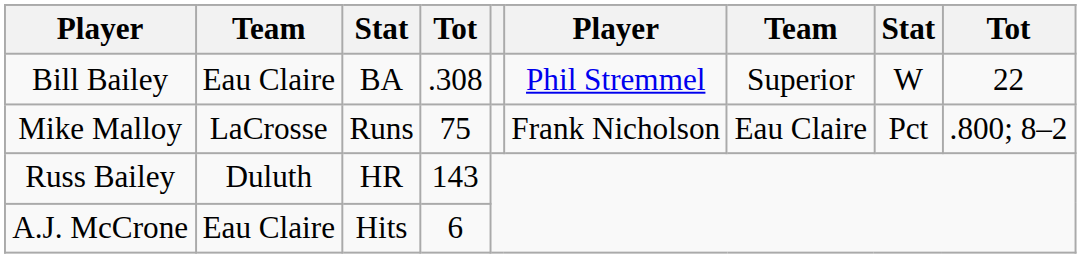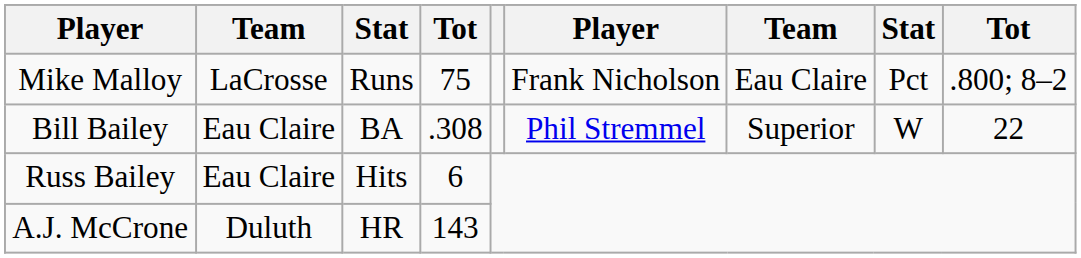 <table class="wikitable">
 <tr>
 <th>Player</th>
 <th>Team</th>
 <th>Stat</th>
 <th>Tot</th>
 <th></th>
 <th>Player</th>
 <th>Team</th>
 <th>Stat</th>
 <th>Tot</th>
 </tr>
 <tr align=center>
+<td>Mike Malloy</td>
+<td>LaCrosse</td>
+<td>Runs</td>
+<td>75</td>
+<td></td>
+<td>Frank Nicholson</td>
+<td>Eau Claire</td>
+<td>Pct</td>
+<td>.800; 8–2</td>
+</tr>
+<tr align=center>
 <td>Bill Bailey</td>
 <td>Eau Claire</td>
 <td>BA</td>
 <td>.308</td>
 <td></td>
 <td><a href='#'>Phil Stremmel</a></td>
 <td>Superior</td>
 <td>W</td>
 <td>22</td>
 </tr>
 <tr align=center>
-<td>Mike Malloy</td>
-<td>LaCrosse</td>
-<td>Runs</td>
-<td>75</td>
-<td></td>
-<td>Frank Nicholson</td>
+<td>Russ Bailey</td>
 <td>Eau Claire</td>
-<td>Pct</td>
-<td>.800; 8–2</td>
+<td>Hits</td>
+<td>6</td>
 </tr>
 <tr align=center>
-<td>Russ Bailey</td>
+<td>A.J. McCrone</td>
 <td>Duluth</td>
 <td>HR</td>
 <td>143</td>
 </tr>
-<tr align=center>
-<td>A.J. McCrone</td>
-<td>Eau Claire</td>
-<td>Hits</td>
-<td>6</td>
-</tr>
 </table>
